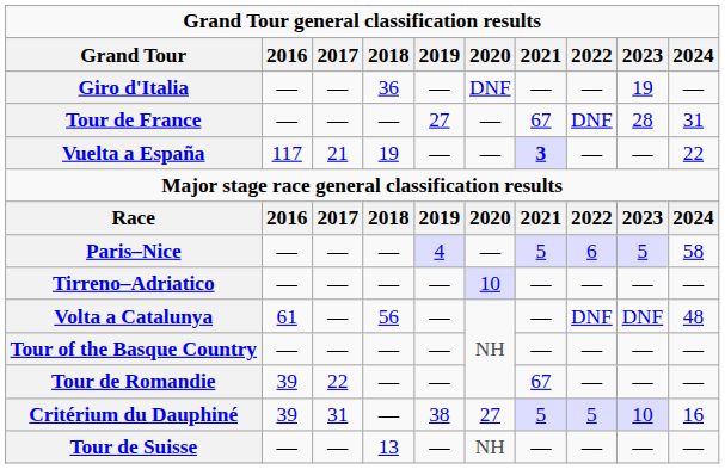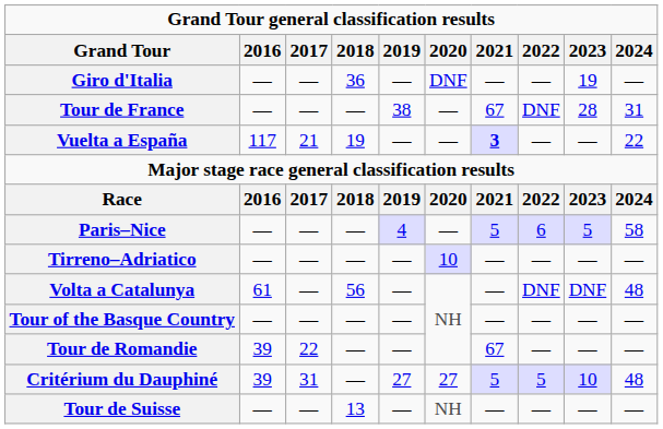 <table class="wikitable plainrowheaders">
 <tr>
 <td colspan=11 align="center"><strong>Grand Tour general classification results</strong></td>
 </tr>
 <tr>
 <th scope="col">Grand Tour</th>
 <th scope="col">2016</th>
 <th scope="col">2017</th>
 <th scope="col">2018</th>
 <th scope="col">2019</th>
 <th scope="col">2020</th>
 <th scope="col">2021</th>
 <th scope="col">2022</th>
 <th scope="col">2023</th>
 <th scope="col">2024</th>
 </tr>
 <tr style="text-align:center;">
 <th scope="row"> <a href='#'>Giro d'Italia</a></th>
 <td>—</td>
 <td>—</td>
 <td><a href='#'>36</a></td>
 <td>—</td>
 <td><a href='#'>DNF</a></td>
 <td>—</td>
 <td>—</td>
 <td><a href='#'>19</a></td>
 <td>—</td>
 </tr>
 <tr style="text-align:center;">
 <th scope="row"> <a href='#'>Tour de France</a></th>
 <td>—</td>
 <td>—</td>
 <td>—</td>
-<td><a href='#'>27</a></td>
+<td><a href='#'>38</a></td>
 <td>—</td>
 <td><a href='#'>67</a></td>
 <td><a href='#'>DNF</a></td>
 <td><a href='#'>28</a></td>
 <td><a href='#'>31</a></td>
 </tr>
 <tr style="text-align:center;">
 <th scope="row"> <a href='#'>Vuelta a España</a></th>
 <td><a href='#'>117</a></td>
 <td><a href='#'>21</a></td>
 <td><a href='#'>19</a></td>
 <td>—</td>
 <td>—</td>
 <td style="background:#ddf;"><a href='#'><strong>3</strong></a></td>
 <td>—</td>
 <td>—</td>
 <td><a href='#'>22</a></td>
 </tr>
 <tr>
 <td colspan=11 align="center"><strong>Major stage race general classification results</strong></td>
 </tr>
 <tr>
 <th scope="col">Race</th>
 <th scope="col">2016</th>
 <th scope="col">2017</th>
 <th scope="col">2018</th>
 <th scope="col">2019</th>
 <th scope="col">2020</th>
 <th scope="col">2021</th>
 <th scope="col">2022</th>
 <th scope="col">2023</th>
 <th scope="col">2024</th>
 </tr>
 <tr style="text-align:center;">
 <th scope="row"> <a href='#'>Paris–Nice</a></th>
 <td>—</td>
 <td>—</td>
 <td>—</td>
 <td style="background:#ddf;"><a href='#'>4</a></td>
 <td>—</td>
 <td style="background:#ddf;"><a href='#'>5</a></td>
 <td style="background:#ddf;"><a href='#'>6</a></td>
 <td style="background:#ddf;"><a href='#'>5</a></td>
 <td><a href='#'>58</a></td>
 </tr>
 <tr style="text-align:center;">
 <th scope="row"> <a href='#'>Tirreno–Adriatico</a></th>
 <td>—</td>
 <td>—</td>
 <td>—</td>
 <td>—</td>
 <td style="background:#ddf;"><a href='#'>10</a></td>
 <td>—</td>
 <td>—</td>
 <td>—</td>
 <td>—</td>
 </tr>
 <tr style="text-align:center;">
 <th scope="row"> <a href='#'>Volta a Catalunya</a></th>
 <td><a href='#'>61</a></td>
 <td>—</td>
 <td><a href='#'>56</a></td>
 <td>—</td>
 <td style="color:#4d4d4d;" rowspan=3>NH</td>
 <td>—</td>
 <td><a href='#'>DNF</a></td>
 <td><a href='#'>DNF</a></td>
 <td><a href='#'>48</a></td>
 </tr>
 <tr style="text-align:center;">
 <th scope="row"> <a href='#'>Tour of the Basque Country</a></th>
 <td>—</td>
 <td>—</td>
 <td>—</td>
 <td>—</td>
 <td>—</td>
 <td>—</td>
 <td>—</td>
 <td>—</td>
 </tr>
 <tr style="text-align:center;">
 <th scope="row"> <a href='#'>Tour de Romandie</a></th>
 <td><a href='#'>39</a></td>
 <td><a href='#'>22</a></td>
 <td>—</td>
 <td>—</td>
 <td><a href='#'>67</a></td>
 <td>—</td>
 <td>—</td>
 <td>—</td>
 </tr>
 <tr style="text-align:center;">
 <th scope="row"> <a href='#'>Critérium du Dauphiné</a></th>
 <td><a href='#'>39</a></td>
 <td><a href='#'>31</a></td>
 <td>—</td>
-<td><a href='#'>38</a></td>
+<td><a href='#'>27</a></td>
 <td><a href='#'>27</a></td>
 <td style="background:#ddf;"><a href='#'>5</a></td>
 <td style="background:#ddf;"><a href='#'>5</a></td>
 <td style="background:#ddf;"><a href='#'>10</a></td>
-<td><a href='#'>16</a></td>
+<td><a href='#'>48</a></td>
 </tr>
 <tr style="text-align:center;">
 <th scope="row"> <a href='#'>Tour de Suisse</a></th>
 <td>—</td>
 <td>—</td>
 <td><a href='#'>13</a></td>
 <td>—</td>
 <td style="color:#4d4d4d;">NH</td>
 <td>—</td>
 <td>—</td>
 <td>—</td>
 <td>—</td>
 </tr>
 </table>
